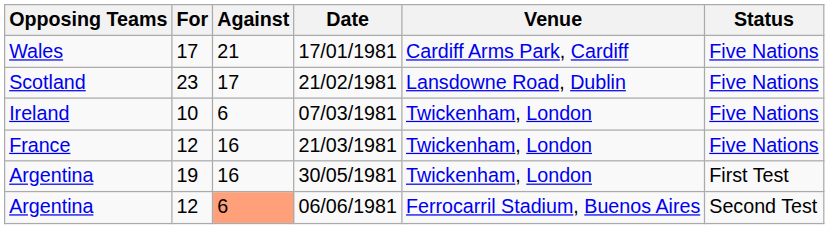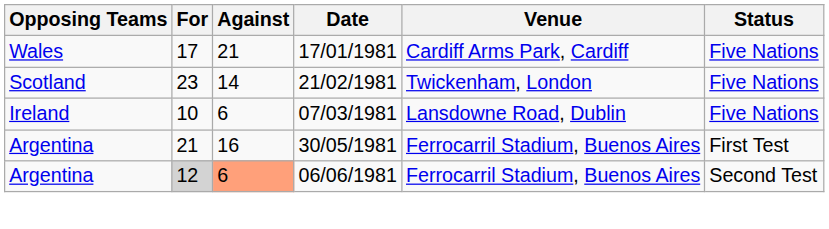 <table class="wikitable">
 <tr>
 <th>Opposing Teams</th>
 <th>For</th>
 <th>Against</th>
 <th>Date</th>
 <th>Venue</th>
 <th>Status</th>
 </tr>
 <tr>
 <td><a href='#'>Wales</a></td>
 <td>17</td>
 <td>21</td>
 <td>17/01/1981</td>
 <td><a href='#'>Cardiff Arms Park</a>, <a href='#'>Cardiff</a></td>
 <td><a href='#'>Five Nations</a></td>
 </tr>
 <tr>
 <td><a href='#'>Scotland</a></td>
 <td>23</td>
-<td>17</td>
+<td>14</td>
 <td>21/02/1981</td>
-<td><a href='#'>Lansdowne Road</a>, <a href='#'>Dublin</a></td>
+<td><a href='#'>Twickenham</a>, <a href='#'>London</a></td>
 <td><a href='#'>Five Nations</a></td>
 </tr>
 <tr>
 <td><a href='#'>Ireland</a></td>
 <td>10</td>
 <td>6</td>
 <td>07/03/1981</td>
-<td><a href='#'>Twickenham</a>, <a href='#'>London</a></td>
-<td><a href='#'>Five Nations</a></td>
-</tr>
-<tr>
-<td><a href='#'>France</a></td>
-<td>12</td>
-<td>16</td>
-<td>21/03/1981</td>
-<td><a href='#'>Twickenham</a>, <a href='#'>London</a></td>
+<td><a href='#'>Lansdowne Road</a>, <a href='#'>Dublin</a></td>
 <td><a href='#'>Five Nations</a></td>
 </tr>
 <tr>
 <td><a href='#'>Argentina</a></td>
-<td>19</td>
+<td>21</td>
 <td>16</td>
 <td>30/05/1981</td>
-<td><a href='#'>Twickenham</a>, <a href='#'>London</a></td>
+<td><a href='#'>Ferrocarril Stadium</a>, <a href='#'>Buenos Aires</a></td>
 <td>First Test</td>
 </tr>
 <tr>
 <td><a href='#'>Argentina</a></td>
-<td>12</td>
+<td style="background: lightgrey;">12</td>
 <td style="background: lightsalmon;">6</td>
 <td>06/06/1981</td>
 <td><a href='#'>Ferrocarril Stadium</a>, <a href='#'>Buenos Aires</a></td>
 <td>Second Test</td>
 </tr>
 </table>
